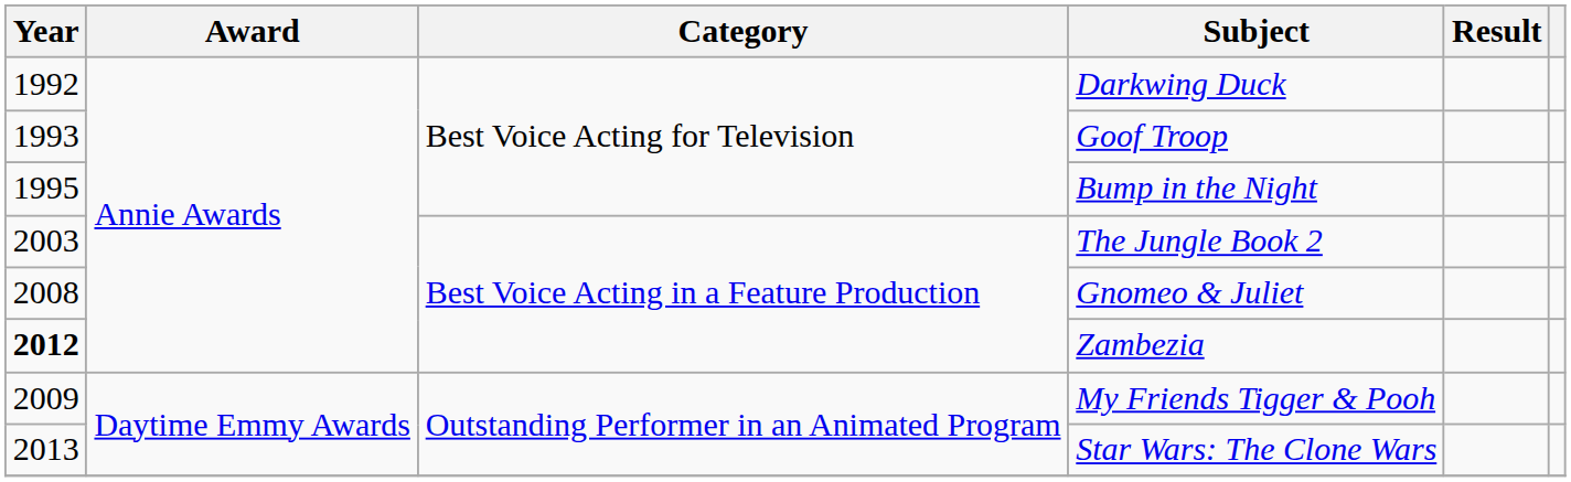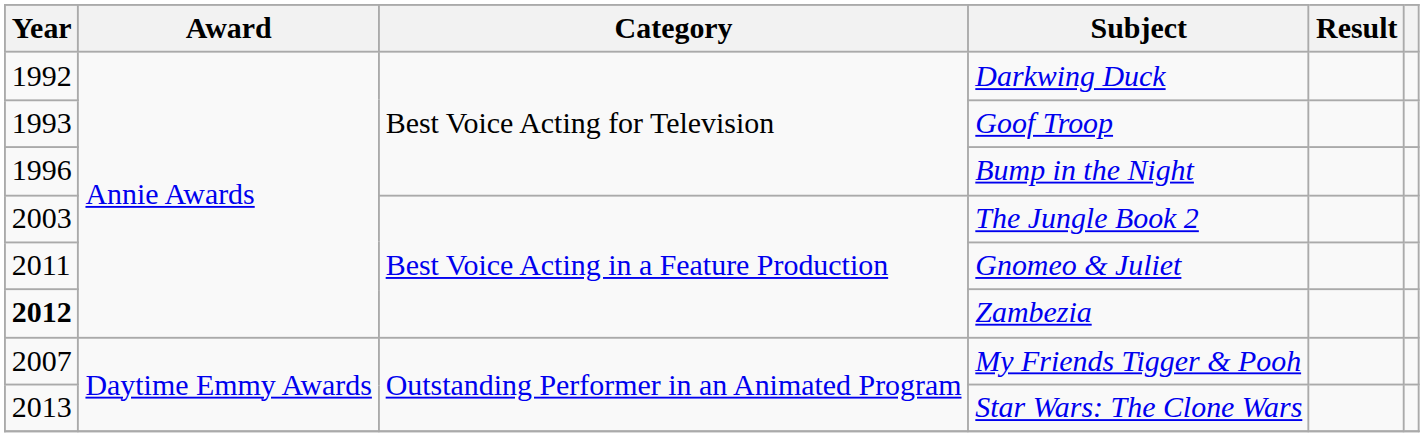 <table class="wikitable sortable">
 <tr>
 <th>Year</th>
 <th>Award</th>
 <th>Category</th>
 <th>Subject</th>
 <th>Result</th>
 <th></th>
 </tr>
 <tr>
 <td>1992</td>
 <td rowspan="6"><a href='#'>Annie Awards</a></td>
 <td rowspan="3">Best Voice Acting for Television</td>
 <td><em><a href='#'>Darkwing Duck</a></em></td>
 <td></td>
 <td></td>
 </tr>
 <tr>
 <td>1993</td>
 <td><em><a href='#'>Goof Troop</a></em></td>
 <td></td>
 <td></td>
 </tr>
 <tr>
-<td>1995</td>
+<td>1996</td>
 <td><em><a href='#'>Bump in the Night</a></em></td>
 <td></td>
 <td></td>
 </tr>
 <tr>
 <td>2003</td>
 <td rowspan="3"><a href='#'>Best Voice Acting in a Feature Production</a></td>
 <td><em><a href='#'>The Jungle Book 2</a></em></td>
 <td></td>
 <td></td>
 </tr>
 <tr>
-<td>2008</td>
+<td>2011</td>
 <td><em><a href='#'>Gnomeo & Juliet</a></em></td>
 <td></td>
 <td></td>
 </tr>
 <tr>
 <td><strong>2012</strong></td>
 <td><em><a href='#'>Zambezia</a></em></td>
 <td></td>
 <td></td>
 </tr>
 <tr>
-<td>2009</td>
+<td>2007</td>
 <td rowspan="2"><a href='#'>Daytime Emmy Awards</a></td>
 <td rowspan="2"><a href='#'>Outstanding Performer in an Animated Program</a></td>
 <td><em><a href='#'>My Friends Tigger & Pooh</a></em></td>
 <td></td>
 <td></td>
 </tr>
 <tr>
 <td>2013</td>
 <td><em><a href='#'>Star Wars: The Clone Wars</a></em></td>
 <td></td>
 <td></td>
 </tr>
 <tr>
 </tr>
 </table>
